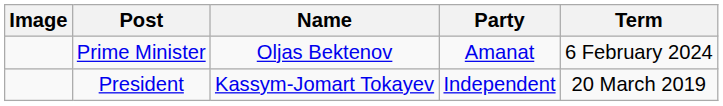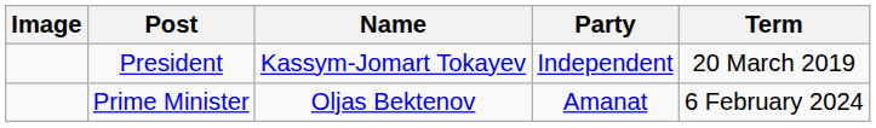 <table class="wikitable" style="text-align:center">
 <tr>
 <th>Image</th>
 <th>Post</th>
 <th>Name</th>
 <th>Party</th>
 <th>Term</th>
 </tr>
 <tr>
 <td></td>
+<td><a href='#'>President</a></td>
+<td><a href='#'>Kassym-Jomart Tokayev</a></td>
+<td><a href='#'>Independent</a></td>
+<td>20 March 2019</td>
+</tr>
+<tr>
+<td></td>
 <td><a href='#'>Prime Minister</a></td>
 <td><a href='#'>Oljas Bektenov</a></td>
 <td><a href='#'>Amanat</a></td>
 <td>6 February 2024</td>
 </tr>
-<tr>
-<td></td>
-<td><a href='#'>President</a></td>
-<td><a href='#'>Kassym-Jomart Tokayev</a></td>
-<td><a href='#'>Independent</a></td>
-<td>20 March 2019</td>
-</tr>
 </table>
